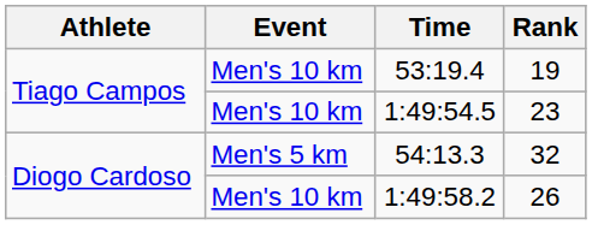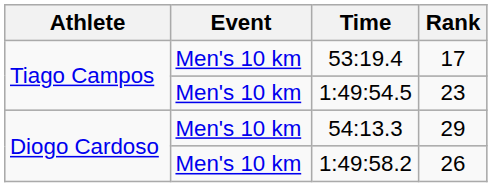 <table class="wikitable" style="text-align:center; font-size:90%; width:50%;">
 <tr>
 <th>Athlete</th>
 <th>Event</th>
 <th>Time</th>
 <th>Rank</th>
 </tr>
 <tr>
 <td align=left rowspan=2><a href='#'>Tiago Campos</a></td>
 <td align=left><a href='#'>Men's 10 km</a></td>
 <td>53:19.4</td>
-<td>19</td>
+<td>17</td>
 </tr>
 <tr>
 <td align=left><a href='#'>Men's 10 km</a></td>
 <td>1:49:54.5</td>
 <td>23</td>
 </tr>
 <tr>
 <td align=left rowspan=2><a href='#'>Diogo Cardoso</a></td>
-<td align=left><a href='#'>Men's 5 km</a></td>
+<td align=left><a href='#'>Men's 10 km</a></td>
 <td>54:13.3</td>
-<td>32</td>
+<td>29</td>
 </tr>
 <tr>
 <td align=left><a href='#'>Men's 10 km</a></td>
 <td>1:49:58.2</td>
 <td>26</td>
 </tr>
 </table>
